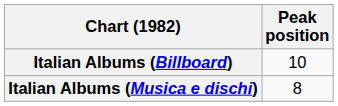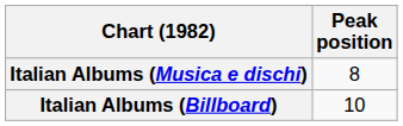 <table class="wikitable sortable plainrowheaders" style="text-align:center">
 <tr>
 <th scope="col">Chart (1982)</th>
 <th scope="col">Peak<br>position</th>
 </tr>
 <tr>
+<th scope="row">Italian Albums (<em><a href='#'>Musica e dischi</a></em>)</th>
+<td>8</td>
+</tr>
+<tr>
 <th scope="row">Italian Albums (<em><a href='#'>Billboard</a></em>)</th>
 <td>10</td>
 </tr>
-<tr>
-<th scope="row">Italian Albums (<em><a href='#'>Musica e dischi</a></em>)</th>
-<td>8</td>
-</tr>
 </table>
